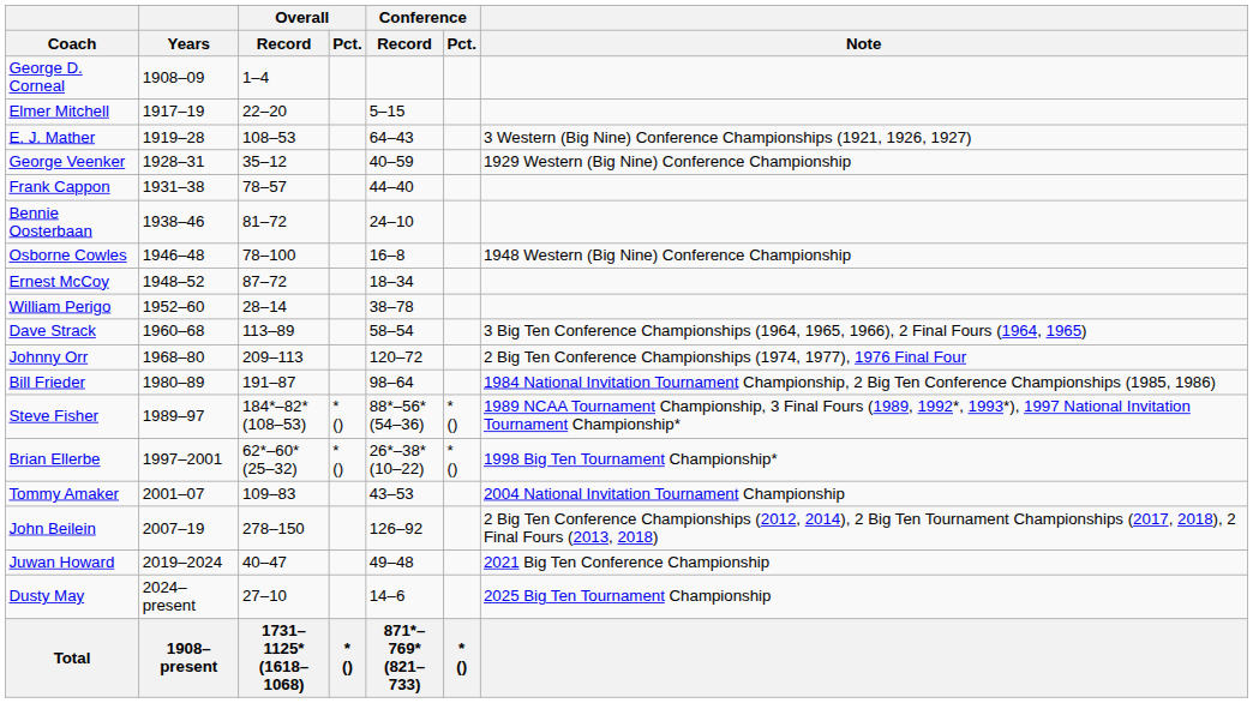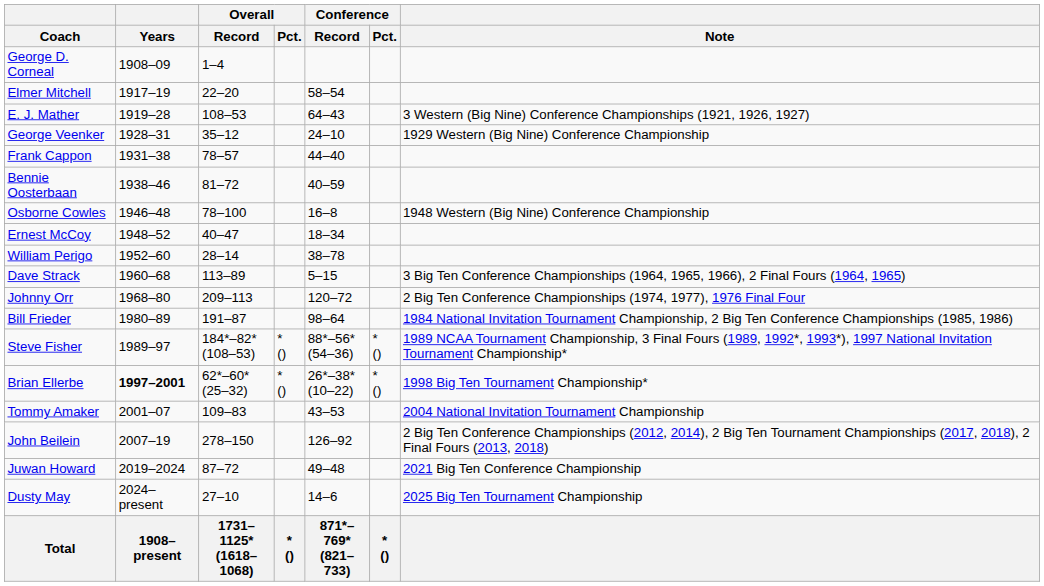 <table class="wikitable">
 <tr>
 <th></th>
 <th></th>
 <th colspan="2">Overall</th>
 <th colspan="2">Conference</th>
 <th></th>
 </tr>
 <tr>
 <th>Coach</th>
 <th>Years</th>
 <th>Record</th>
 <th>Pct.</th>
 <th>Record</th>
 <th>Pct.</th>
 <th>Note</th>
 </tr>
 <tr>
 <td><a href='#'>George D. Corneal</a></td>
 <td>1908–09</td>
 <td>1–4</td>
 <td></td>
 <td></td>
 <td></td>
 <td></td>
 </tr>
 <tr>
 <td><a href='#'>Elmer Mitchell</a></td>
 <td>1917–19</td>
 <td>22–20</td>
 <td></td>
-<td>5–15</td>
+<td>58–54</td>
 <td></td>
 <td></td>
 </tr>
 <tr>
 <td><a href='#'>E. J. Mather</a></td>
 <td>1919–28</td>
 <td>108–53</td>
 <td></td>
 <td>64–43</td>
 <td></td>
 <td>3 Western (Big Nine) Conference Championships (1921, 1926, 1927)</td>
 </tr>
 <tr>
 <td><a href='#'>George Veenker</a></td>
 <td>1928–31</td>
 <td>35–12</td>
 <td></td>
-<td>40–59</td>
+<td>24–10</td>
 <td></td>
 <td>1929 Western (Big Nine) Conference Championship</td>
 </tr>
 <tr>
 <td><a href='#'>Frank Cappon</a></td>
 <td>1931–38</td>
 <td>78–57</td>
 <td></td>
 <td>44–40</td>
 <td></td>
 <td></td>
 </tr>
 <tr>
 <td><a href='#'>Bennie Oosterbaan</a></td>
 <td>1938–46</td>
 <td>81–72</td>
 <td></td>
-<td>24–10</td>
+<td>40–59</td>
 <td></td>
 <td></td>
 </tr>
 <tr>
 <td><a href='#'>Osborne Cowles</a></td>
 <td>1946–48</td>
 <td>78–100</td>
 <td></td>
 <td>16–8</td>
 <td></td>
 <td>1948 Western (Big Nine) Conference Championship</td>
 </tr>
 <tr>
 <td><a href='#'>Ernest McCoy</a></td>
 <td>1948–52</td>
-<td>87–72</td>
+<td>40–47</td>
 <td></td>
 <td>18–34</td>
 <td></td>
 <td></td>
 </tr>
 <tr>
 <td><a href='#'>William Perigo</a></td>
 <td>1952–60</td>
 <td>28–14</td>
 <td></td>
 <td>38–78</td>
 <td></td>
 <td></td>
 </tr>
 <tr>
 <td><a href='#'>Dave Strack</a></td>
 <td>1960–68</td>
 <td>113–89</td>
 <td></td>
-<td>58–54</td>
+<td>5–15</td>
 <td></td>
 <td>3 Big Ten Conference Championships (1964, 1965, 1966), 2 Final Fours (<a href='#'>1964</a>, <a href='#'>1965</a>)</td>
 </tr>
 <tr>
 <td><a href='#'>Johnny Orr</a></td>
 <td>1968–80</td>
 <td>209–113</td>
 <td></td>
 <td>120–72</td>
 <td></td>
 <td>2 Big Ten Conference Championships (1974, 1977), <a href='#'>1976 Final Four</a></td>
 </tr>
 <tr>
 <td><a href='#'>Bill Frieder</a></td>
 <td>1980–89</td>
 <td>191–87</td>
 <td></td>
 <td>98–64</td>
 <td></td>
 <td><a href='#'>1984 National Invitation Tournament</a> Championship, 2 Big Ten Conference Championships (1985, 1986)</td>
 </tr>
 <tr>
 <td><a href='#'>Steve Fisher</a></td>
 <td>1989–97</td>
 <td>184*–82*<br>(108–53)</td>
 <td>*<br>()</td>
 <td>88*–56*<br>(54–36)</td>
 <td>*<br>()</td>
 <td><a href='#'>1989 NCAA Tournament</a> Championship, 3 Final Fours (<a href='#'>1989</a>, <a href='#'>1992</a>*, <a href='#'>1993</a>*), <a href='#'>1997 National Invitation Tournament</a> Championship*</td>
 </tr>
 <tr>
 <td><a href='#'>Brian Ellerbe</a></td>
-<td>1997–2001</td>
+<td><strong>1997–2001</strong></td>
 <td>62*–60*<br>(25–32)</td>
 <td>*<br>()</td>
 <td>26*–38*<br>(10–22)</td>
 <td>*<br>()</td>
 <td><a href='#'>1998 Big Ten Tournament</a> Championship*</td>
 </tr>
 <tr>
 <td><a href='#'>Tommy Amaker</a></td>
 <td>2001–07</td>
 <td>109–83</td>
 <td></td>
 <td>43–53</td>
 <td></td>
 <td><a href='#'>2004 National Invitation Tournament</a> Championship</td>
 </tr>
 <tr>
 <td><a href='#'>John Beilein</a></td>
 <td>2007–19</td>
 <td>278–150</td>
 <td></td>
 <td>126–92</td>
 <td></td>
 <td>2 Big Ten Conference Championships (<a href='#'>2012</a>, <a href='#'>2014</a>), 2 Big Ten Tournament Championships (<a href='#'>2017</a>, <a href='#'>2018</a>), 2 Final Fours (<a href='#'>2013</a>, <a href='#'>2018</a>)</td>
 </tr>
 <tr>
 <td><a href='#'>Juwan Howard</a></td>
 <td>2019–2024</td>
-<td>40–47</td>
+<td>87–72</td>
 <td></td>
 <td>49–48</td>
 <td></td>
 <td><a href='#'>2021</a> Big Ten Conference Championship</td>
 </tr>
 <tr>
 <td><a href='#'>Dusty May</a></td>
 <td>2024–present</td>
 <td>27–10</td>
 <td></td>
 <td>14–6</td>
 <td></td>
 <td><a href='#'>2025 Big Ten Tournament</a> Championship</td>
 </tr>
 <tr>
 <th>Total</th>
 <th>1908–present</th>
 <th>1731–1125*<br>(1618–1068)</th>
 <th>*<br>()</th>
 <th>871*–769*<br>(821–733)</th>
 <th>*<br>()</th>
 <th></th>
 </tr>
 </table>
